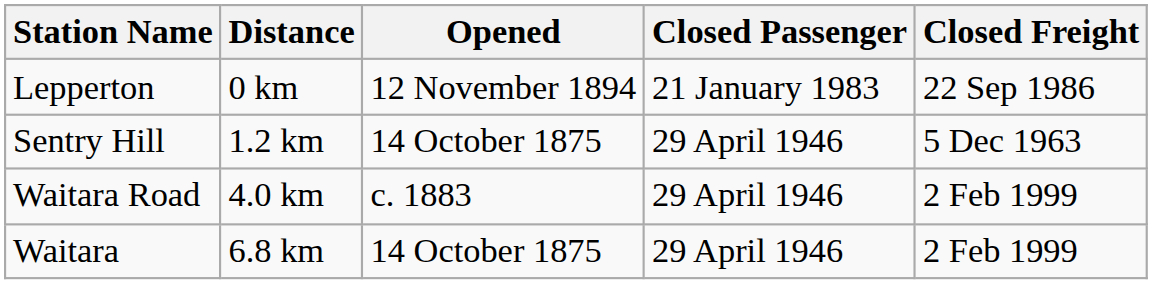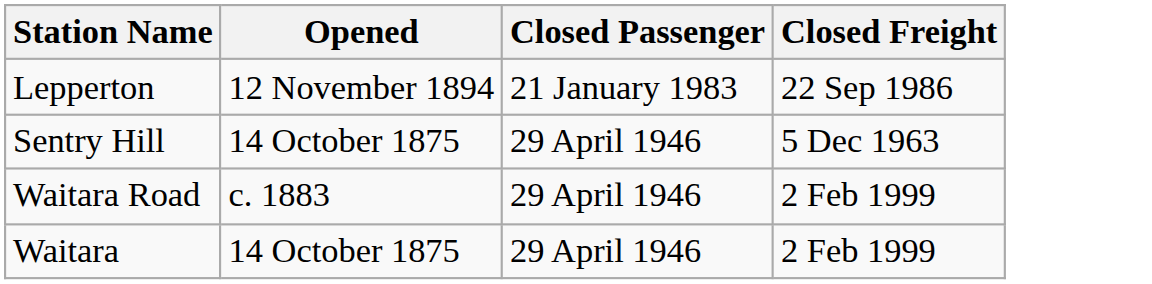 <table class="wikitable">
 <tr>
 <th>Station Name</th>
-<th>Distance</th>
 <th>Opened</th>
 <th>Closed Passenger</th>
 <th>Closed Freight</th>
 </tr>
 <tr>
 <td>Lepperton</td>
-<td>0 km</td>
 <td>12 November 1894</td>
 <td>21 January 1983</td>
 <td>22 Sep 1986</td>
 </tr>
 <tr>
 <td>Sentry Hill</td>
-<td>1.2 km</td>
 <td>14 October 1875</td>
 <td>29 April 1946</td>
 <td>5 Dec 1963</td>
 </tr>
 <tr>
 <td>Waitara Road</td>
-<td>4.0 km</td>
 <td>c. 1883</td>
 <td>29 April 1946</td>
 <td>2 Feb 1999</td>
 </tr>
 <tr>
 <td>Waitara</td>
-<td>6.8 km</td>
 <td>14 October 1875</td>
 <td>29 April 1946</td>
 <td>2 Feb 1999</td>
 </tr>
 </table>
